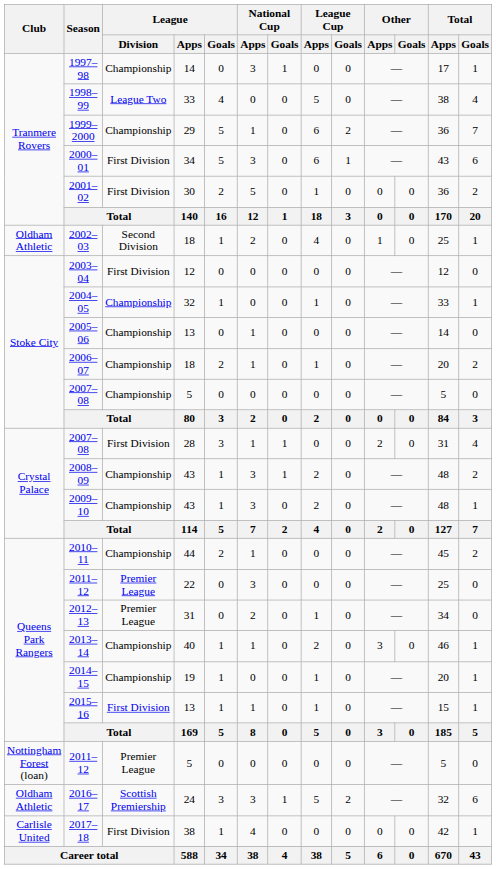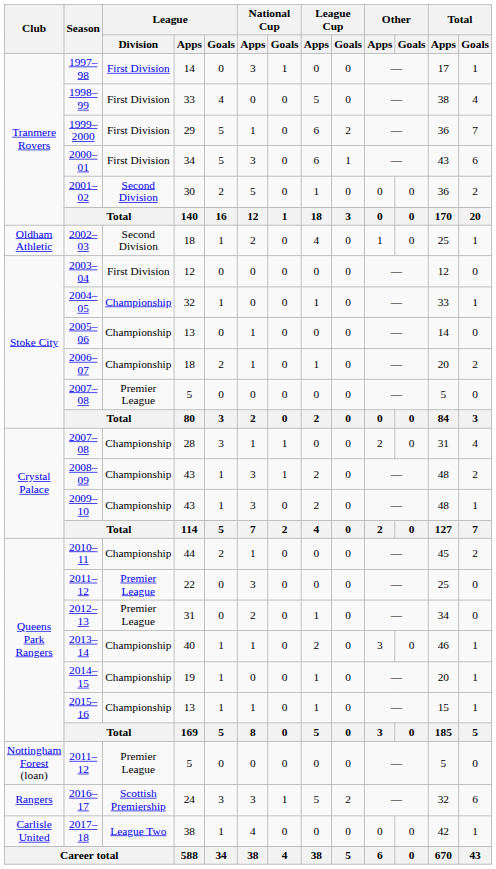 <table class=wikitable style="text-align: center">
 <tr>
 <th rowspan=2>Club</th>
 <th rowspan=2>Season</th>
 <th colspan=3>League</th>
 <th colspan=2>National Cup</th>
 <th colspan=2>League Cup</th>
 <th colspan=2>Other</th>
 <th colspan=2>Total</th>
 </tr>
 <tr>
 <th>Division</th>
 <th>Apps</th>
 <th>Goals</th>
 <th>Apps</th>
 <th>Goals</th>
 <th>Apps</th>
 <th>Goals</th>
 <th>Apps</th>
 <th>Goals</th>
 <th>Apps</th>
 <th>Goals</th>
 </tr>
 <tr>
 <td rowspan="6"><a href='#'>Tranmere Rovers</a></td>
 <td><a href='#'>1997–98</a></td>
-<td>Championship</td>
+<td><a href='#'>First Division</a></td>
 <td>14</td>
 <td>0</td>
 <td>3</td>
 <td>1</td>
 <td>0</td>
 <td>0</td>
 <td colspan="2">—</td>
 <td>17</td>
 <td>1</td>
 </tr>
 <tr>
 <td><a href='#'>1998–99</a></td>
-<td><a href='#'>League Two</a></td>
+<td>First Division</td>
 <td>33</td>
 <td>4</td>
 <td>0</td>
 <td>0</td>
 <td>5</td>
 <td>0</td>
 <td colspan="2">—</td>
 <td>38</td>
 <td>4</td>
 </tr>
 <tr>
 <td><a href='#'>1999–2000</a></td>
-<td>Championship</td>
+<td>First Division</td>
 <td>29</td>
 <td>5</td>
 <td>1</td>
 <td>0</td>
 <td>6</td>
 <td>2</td>
 <td colspan="2">—</td>
 <td>36</td>
 <td>7</td>
 </tr>
 <tr>
 <td><a href='#'>2000–01</a></td>
 <td>First Division</td>
 <td>34</td>
 <td>5</td>
 <td>3</td>
 <td>0</td>
 <td>6</td>
 <td>1</td>
 <td colspan="2">—</td>
 <td>43</td>
 <td>6</td>
 </tr>
 <tr>
 <td><a href='#'>2001–02</a></td>
-<td>First Division</td>
+<td><a href='#'>Second Division</a></td>
 <td>30</td>
 <td>2</td>
 <td>5</td>
 <td>0</td>
 <td>1</td>
 <td>0</td>
 <td>0</td>
 <td>0</td>
 <td>36</td>
 <td>2</td>
 </tr>
 <tr>
 <th colspan="2">Total</th>
 <th>140</th>
 <th>16</th>
 <th>12</th>
 <th>1</th>
 <th>18</th>
 <th>3</th>
 <th>0</th>
 <th>0</th>
 <th>170</th>
 <th>20</th>
 </tr>
 <tr>
 <td><a href='#'>Oldham Athletic</a></td>
 <td><a href='#'>2002–03</a></td>
 <td>Second Division</td>
 <td>18</td>
 <td>1</td>
 <td>2</td>
 <td>0</td>
 <td>4</td>
 <td>0</td>
 <td>1</td>
 <td>0</td>
 <td>25</td>
 <td>1</td>
 </tr>
 <tr>
 <td rowspan="6"><a href='#'>Stoke City</a></td>
 <td><a href='#'>2003–04</a></td>
 <td>First Division</td>
 <td>12</td>
 <td>0</td>
 <td>0</td>
 <td>0</td>
 <td>0</td>
 <td>0</td>
 <td colspan="2">—</td>
 <td>12</td>
 <td>0</td>
 </tr>
 <tr>
 <td><a href='#'>2004–05</a></td>
 <td><a href='#'>Championship</a></td>
 <td>32</td>
 <td>1</td>
 <td>0</td>
 <td>0</td>
 <td>1</td>
 <td>0</td>
 <td colspan="2">—</td>
 <td>33</td>
 <td>1</td>
 </tr>
 <tr>
 <td><a href='#'>2005–06</a></td>
 <td>Championship</td>
 <td>13</td>
 <td>0</td>
 <td>1</td>
 <td>0</td>
 <td>0</td>
 <td>0</td>
 <td colspan="2">—</td>
 <td>14</td>
 <td>0</td>
 </tr>
 <tr>
 <td><a href='#'>2006–07</a></td>
 <td>Championship</td>
 <td>18</td>
 <td>2</td>
 <td>1</td>
 <td>0</td>
 <td>1</td>
 <td>0</td>
 <td colspan="2">—</td>
 <td>20</td>
 <td>2</td>
 </tr>
 <tr>
 <td><a href='#'>2007–08</a></td>
-<td>Championship</td>
+<td>Premier League</td>
 <td>5</td>
 <td>0</td>
 <td>0</td>
 <td>0</td>
 <td>0</td>
 <td>0</td>
 <td colspan="2">—</td>
 <td>5</td>
 <td>0</td>
 </tr>
 <tr>
 <th colspan="2">Total</th>
 <th>80</th>
 <th>3</th>
 <th>2</th>
 <th>0</th>
 <th>2</th>
 <th>0</th>
 <th>0</th>
 <th>0</th>
 <th>84</th>
 <th>3</th>
 </tr>
 <tr>
 <td rowspan="4"><a href='#'>Crystal Palace</a></td>
 <td><a href='#'>2007–08</a></td>
-<td>First Division</td>
+<td>Championship</td>
 <td>28</td>
 <td>3</td>
 <td>1</td>
 <td>1</td>
 <td>0</td>
 <td>0</td>
 <td>2</td>
 <td>0</td>
 <td>31</td>
 <td>4</td>
 </tr>
 <tr>
 <td><a href='#'>2008–09</a></td>
 <td>Championship</td>
 <td>43</td>
 <td>1</td>
 <td>3</td>
 <td>1</td>
 <td>2</td>
 <td>0</td>
 <td colspan="2">—</td>
 <td>48</td>
 <td>2</td>
 </tr>
 <tr>
 <td><a href='#'>2009–10</a></td>
 <td>Championship</td>
 <td>43</td>
 <td>1</td>
 <td>3</td>
 <td>0</td>
 <td>2</td>
 <td>0</td>
 <td colspan="2">—</td>
 <td>48</td>
 <td>1</td>
 </tr>
 <tr>
 <th colspan="2">Total</th>
 <th>114</th>
 <th>5</th>
 <th>7</th>
 <th>2</th>
 <th>4</th>
 <th>0</th>
 <th>2</th>
 <th>0</th>
 <th>127</th>
 <th>7</th>
 </tr>
 <tr>
 <td rowspan="7"><a href='#'>Queens Park Rangers</a></td>
 <td><a href='#'>2010–11</a></td>
 <td>Championship</td>
 <td>44</td>
 <td>2</td>
 <td>1</td>
 <td>0</td>
 <td>0</td>
 <td>0</td>
 <td colspan="2">—</td>
 <td>45</td>
 <td>2</td>
 </tr>
 <tr>
 <td><a href='#'>2011–12</a></td>
 <td><a href='#'>Premier League</a></td>
 <td>22</td>
 <td>0</td>
 <td>3</td>
 <td>0</td>
 <td>0</td>
 <td>0</td>
 <td colspan="2">—</td>
 <td>25</td>
 <td>0</td>
 </tr>
 <tr>
 <td><a href='#'>2012–13</a></td>
 <td>Premier League</td>
 <td>31</td>
 <td>0</td>
 <td>2</td>
 <td>0</td>
 <td>1</td>
 <td>0</td>
 <td colspan="2">—</td>
 <td>34</td>
 <td>0</td>
 </tr>
 <tr>
 <td><a href='#'>2013–14</a></td>
 <td>Championship</td>
 <td>40</td>
 <td>1</td>
 <td>1</td>
 <td>0</td>
 <td>2</td>
 <td>0</td>
 <td>3</td>
 <td>0</td>
 <td>46</td>
 <td>1</td>
 </tr>
 <tr>
 <td><a href='#'>2014–15</a></td>
 <td>Championship</td>
 <td>19</td>
 <td>1</td>
 <td>0</td>
 <td>0</td>
 <td>1</td>
 <td>0</td>
 <td colspan="2">—</td>
 <td>20</td>
 <td>1</td>
 </tr>
 <tr>
 <td><a href='#'>2015–16</a></td>
-<td><a href='#'>First Division</a></td>
+<td>Championship</td>
 <td>13</td>
 <td>1</td>
 <td>1</td>
 <td>0</td>
 <td>1</td>
 <td>0</td>
 <td colspan="2">—</td>
 <td>15</td>
 <td>1</td>
 </tr>
 <tr>
 <th colspan="2">Total</th>
 <th>169</th>
 <th>5</th>
 <th>8</th>
 <th>0</th>
 <th>5</th>
 <th>0</th>
 <th>3</th>
 <th>0</th>
 <th>185</th>
 <th>5</th>
 </tr>
 <tr>
 <td><a href='#'>Nottingham Forest</a> (loan)</td>
 <td><a href='#'>2011–12</a></td>
 <td>Premier League</td>
 <td>5</td>
 <td>0</td>
 <td>0</td>
 <td>0</td>
 <td>0</td>
 <td>0</td>
 <td colspan="2">—</td>
 <td>5</td>
 <td>0</td>
 </tr>
 <tr>
-<td><a href='#'>Oldham Athletic</a></td>
+<td><a href='#'>Rangers</a></td>
 <td><a href='#'>2016–17</a></td>
 <td><a href='#'>Scottish Premiership</a></td>
 <td>24</td>
 <td>3</td>
 <td>3</td>
 <td>1</td>
 <td>5</td>
 <td>2</td>
 <td colspan="2">—</td>
 <td>32</td>
 <td>6</td>
 </tr>
 <tr>
 <td><a href='#'>Carlisle United</a></td>
 <td><a href='#'>2017–18</a></td>
-<td>First Division</td>
+<td><a href='#'>League Two</a></td>
 <td>38</td>
 <td>1</td>
 <td>4</td>
 <td>0</td>
 <td>0</td>
 <td>0</td>
 <td>0</td>
 <td>0</td>
 <td>42</td>
 <td>1</td>
 </tr>
 <tr>
 <th colspan="3">Career total</th>
 <th>588</th>
 <th>34</th>
 <th>38</th>
 <th>4</th>
 <th>38</th>
 <th>5</th>
 <th>6</th>
 <th>0</th>
 <th>670</th>
 <th>43</th>
 </tr>
 </table>
